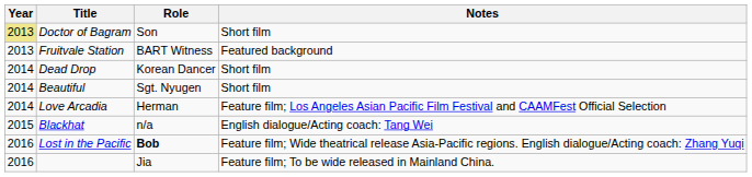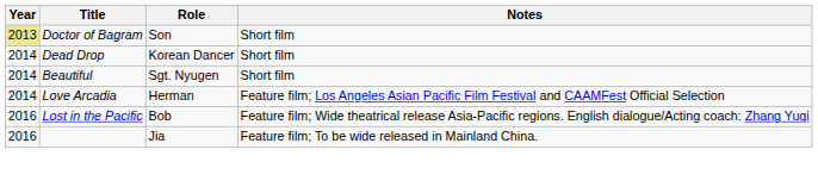 <table class="wikitable sortable">
 <tr>
 <th>Year</th>
 <th>Title</th>
 <th>Role</th>
 <th class="unsortable">Notes</th>
 </tr>
 <tr>
 <td style="background: khaki;">2013</td>
 <td><em>Doctor of Bagram</em></td>
 <td>Son</td>
 <td>Short film</td>
-</tr>
-<tr>
-<td>2013</td>
-<td><em>Fruitvale Station</em></td>
-<td>BART Witness</td>
-<td>Featured background</td>
 </tr>
 <tr>
 <td>2014</td>
 <td><em>Dead Drop</em></td>
 <td>Korean Dancer</td>
 <td>Short film</td>
 </tr>
 <tr>
 <td>2014</td>
 <td><em>Beautiful</em></td>
 <td>Sgt. Nyugen</td>
 <td>Short film</td>
 </tr>
 <tr>
 <td>2014</td>
 <td><em>Love Arcadia</em></td>
 <td>Herman</td>
 <td>Feature film; <a href='#'>Los Angeles Asian Pacific Film Festival</a> and <a href='#'>CAAMFest</a> Official Selection</td>
 </tr>
 <tr>
-<td>2015</td>
-<td><em><a href='#'>Blackhat</a></em></td>
-<td>n/a</td>
-<td>English dialogue/Acting coach: <a href='#'>Tang Wei</a></td>
-</tr>
-<tr>
 <td>2016</td>
 <td><em><a href='#'>Lost in the Pacific</a></em></td>
-<td><strong>Bob</strong></td>
+<td>Bob</td>
 <td>Feature film; Wide theatrical release Asia-Pacific regions. English dialogue/Acting coach: <a href='#'>Zhang Yuqi</a></td>
 </tr>
 <tr>
 <td>2016</td>
 <td></td>
 <td>Jia</td>
 <td>Feature film; To be wide released in Mainland China.</td>
 </tr>
 </table>
